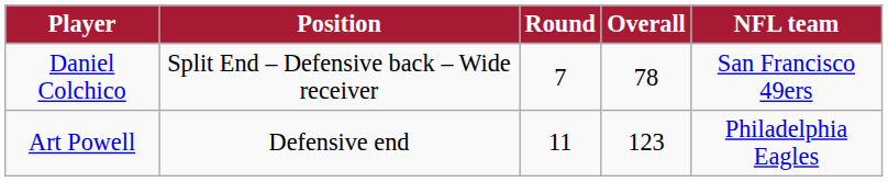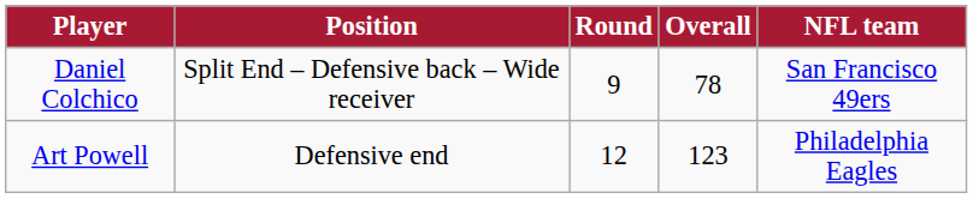 <table class="wikitable" width="65%">
 <tr align="center" style="background:#A81933;color:#FFFFFF;">
 <td><strong>Player</strong></td>
 <td><strong>Position</strong></td>
 <td><strong>Round</strong></td>
 <td><strong>Overall</strong></td>
 <td><strong>NFL team</strong></td>
 </tr>
 <tr align="center" bgcolor="">
 <td><a href='#'>Daniel Colchico</a></td>
 <td>Split End – Defensive back – Wide receiver</td>
-<td>7</td>
+<td>9</td>
 <td>78</td>
 <td><a href='#'>San Francisco 49ers</a></td>
 </tr>
 <tr align="center" bgcolor="">
 <td><a href='#'>Art Powell</a></td>
 <td>Defensive end</td>
-<td>11</td>
+<td>12</td>
 <td>123</td>
 <td><a href='#'>Philadelphia Eagles</a></td>
 </tr>
 </table>
